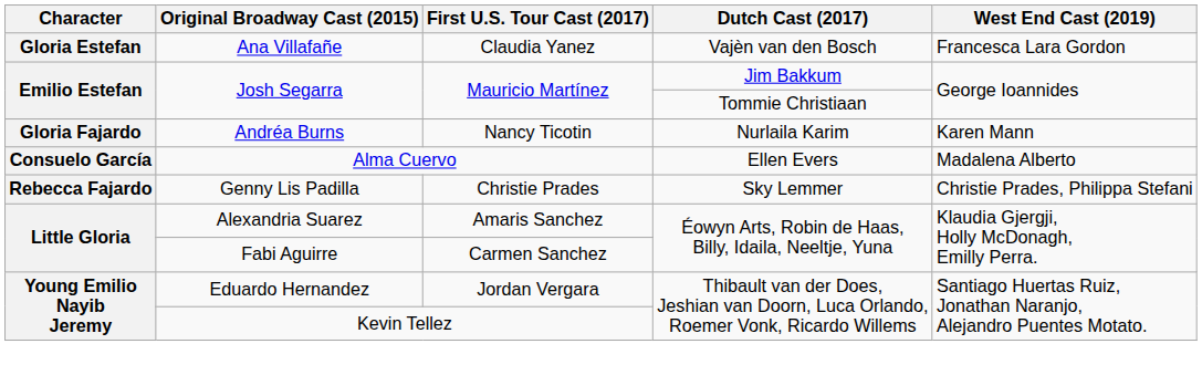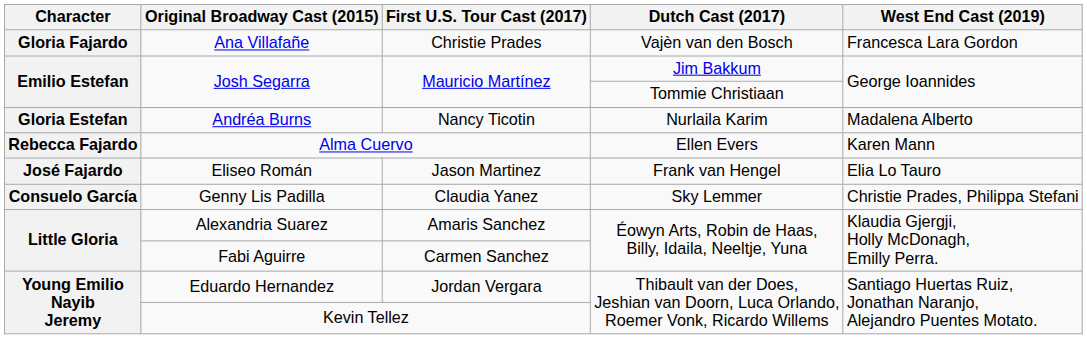 <table class="wikitable">
 <tr>
 <th scope="col">Character</th>
 <th scope="col" class="unsortable">Original Broadway Cast (2015)</th>
 <th>First U.S. Tour Cast (2017)</th>
 <th>Dutch Cast (2017)</th>
 <th>West End Cast (2019)</th>
 </tr>
 <tr>
-<th scope="row">Gloria Estefan</th>
+<th scope="row">Gloria Fajardo</th>
 <td align="center"><a href='#'>Ana Villafañe</a></td>
-<td align="center">Claudia Yanez</td>
+<td align="center">Christie Prades</td>
 <td align="center">Vajèn van den Bosch</td>
 <td>Francesca Lara Gordon</td>
 </tr>
 <tr>
 <th rowspan="2" scope="row">Emilio Estefan</th>
 <td rowspan="2" align="center"><a href='#'>Josh Segarra</a></td>
 <td rowspan="2" align="center"><a href='#'>Mauricio Martínez</a></td>
 <td align="center"><a href='#'>Jim Bakkum</a></td>
 <td rowspan="2">George Ioannides</td>
 </tr>
 <tr>
 <td align="center">Tommie Christiaan</td>
 </tr>
 <tr>
-<th scope="row">Gloria Fajardo</th>
+<th scope="row">Gloria Estefan</th>
 <td colspan="1" align="center"><a href='#'>Andréa Burns</a></td>
 <td align="center">Nancy Ticotin</td>
 <td align="center">Nurlaila Karim</td>
-<td>Karen Mann</td>
-</tr>
-<tr>
-<th scope="row">Consuelo García</th>
-<td colspan="2" align="center"><a href='#'>Alma Cuervo</a></td>
-<td align="center">Ellen Evers</td>
 <td>Madalena Alberto</td>
 </tr>
 <tr>
 <th scope="row">Rebecca Fajardo</th>
+<td colspan="2" align="center"><a href='#'>Alma Cuervo</a></td>
+<td align="center">Ellen Evers</td>
+<td>Karen Mann</td>
+</tr>
+<tr>
+<th scope="row">José Fajardo</th>
+<td align="center">Eliseo Román</td>
+<td align="center">Jason Martinez</td>
+<td align="center">Frank van Hengel</td>
+<td>Elia Lo Tauro</td>
+</tr>
+<tr>
+<th scope="row">Consuelo García</th>
 <td align="center">Genny Lis Padilla</td>
-<td align="center">Christie Prades</td>
+<td align="center">Claudia Yanez</td>
 <td align="center">Sky Lemmer</td>
 <td>Christie Prades, Philippa Stefani</td>
 </tr>
 <tr>
 <th rowspan="2" scope="row">Little Gloria</th>
 <td colspan="1" align="center">Alexandria Suarez</td>
 <td colspan="1" align="center">Amaris Sanchez</td>
 <td colspan="1" rowspan="2" align="center">Éowyn Arts, Robin de Haas,<br>Billy, Idaila, Neeltje, Yuna</td>
 <td rowspan="2">Klaudia Gjergji,<br>Holly McDonagh,<br>Emilly Perra.</td>
 </tr>
 <tr>
 <td align="center">Fabi Aguirre</td>
 <td align="center">Carmen Sanchez</td>
 </tr>
 <tr>
 <th rowspan="2" scope="row">Young Emilio<br>Nayib<br>Jeremy</th>
 <td align="center">Eduardo Hernandez</td>
 <td colspan="1" align="center">Jordan Vergara</td>
 <td colspan="1" rowspan="2" align="center">Thibault van der Does,<br>Jeshian van Doorn, Luca Orlando,<br>Roemer Vonk, Ricardo Willems</td>
 <td rowspan="2">Santiago Huertas Ruiz,<br>Jonathan Naranjo,<br>Alejandro Puentes Motato.</td>
 </tr>
 <tr>
 <td colspan="2" align="center">Kevin Tellez</td>
 </tr>
 </table>
